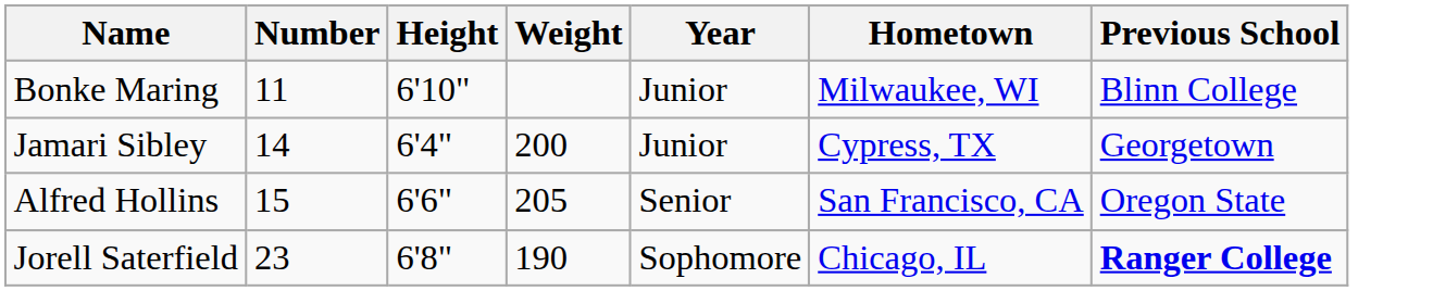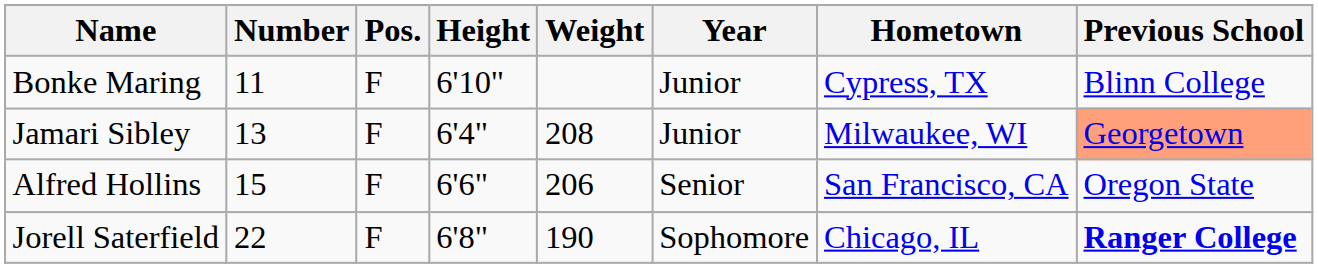 <table class="wikitable sortable" border="1">
 <tr>
 <th>Name</th>
 <th>Number</th>
+<th>Pos.</th>
 <th>Height</th>
 <th>Weight</th>
 <th>Year</th>
 <th>Hometown</th>
 <th class="unsortable">Previous School</th>
 </tr>
 <tr>
 <td>Bonke Maring</td>
 <td>11</td>
+<td>F</td>
 <td>6'10"</td>
 <td></td>
 <td>Junior</td>
-<td><a href='#'>Milwaukee, WI</a></td>
+<td><a href='#'>Cypress, TX</a></td>
 <td><a href='#'>Blinn College</a></td>
 </tr>
 <tr>
 <td>Jamari Sibley</td>
-<td>14</td>
+<td>13</td>
+<td>F</td>
 <td>6'4"</td>
-<td>200</td>
+<td>208</td>
 <td>Junior</td>
-<td><a href='#'>Cypress, TX</a></td>
-<td><a href='#'>Georgetown</a></td>
+<td><a href='#'>Milwaukee, WI</a></td>
+<td style="background: lightsalmon;"><a href='#'>Georgetown</a></td>
 </tr>
 <tr>
 <td>Alfred Hollins</td>
 <td>15</td>
+<td>F</td>
 <td>6'6"</td>
-<td>205</td>
+<td>206</td>
 <td>Senior</td>
 <td><a href='#'>San Francisco, CA</a></td>
 <td><a href='#'>Oregon State</a></td>
 </tr>
 <tr>
 <td>Jorell Saterfield</td>
-<td>23</td>
+<td>22</td>
+<td>F</td>
 <td>6'8"</td>
 <td>190</td>
 <td>Sophomore</td>
 <td><a href='#'>Chicago, IL</a></td>
 <td><strong><a href='#'>Ranger College</a></strong></td>
 </tr>
 </table>
